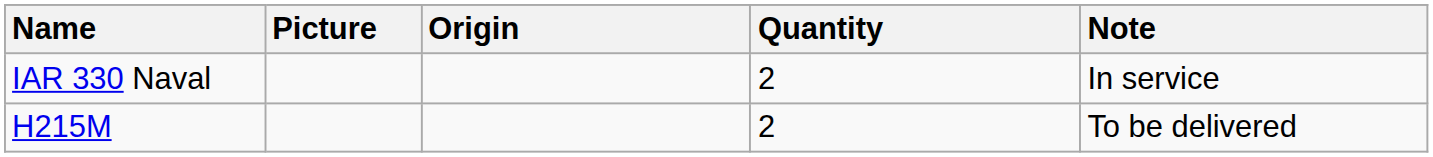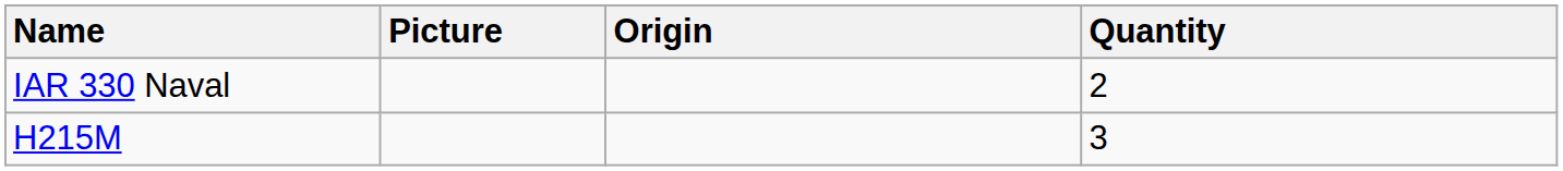 <table class="wikitable ">
 <tr>
 <th style="text-align:left; width:15%;">Name</th>
 <th style="text-align:left; width:9%;">Picture</th>
 <th style="text-align:left; width:19%;">Origin</th>
 <th style="text-align:left; width:19%;">Quantity</th>
-<th style="text-align:left; width:20%;">Note</th>
 </tr>
 <tr>
 <td><a href='#'>IAR 330</a> Naval</td>
 <td></td>
 <td></td>
 <td>2</td>
-<td>In service</td>
 </tr>
 <tr>
 <td><a href='#'>H215M</a></td>
 <td></td>
 <td><br></td>
-<td>2</td>
-<td>To be delivered</td>
+<td>3</td>
 </tr>
 </table>
